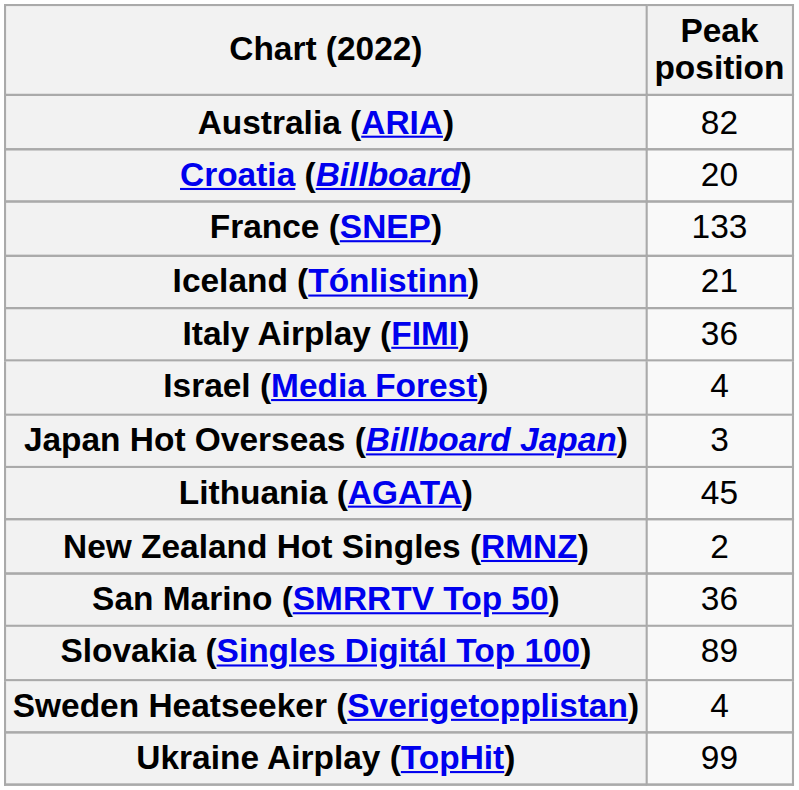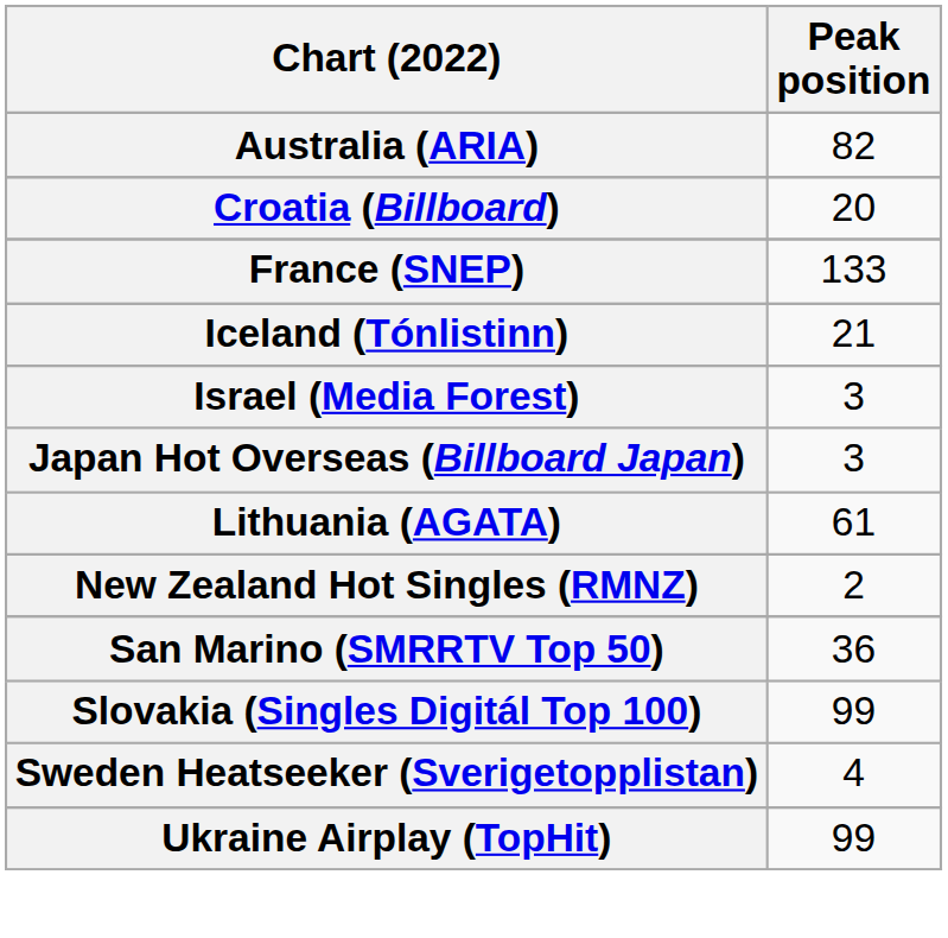 <table class="wikitable sortable plainrowheaders" style="text-align:center">
 <tr>
 <th scope="col">Chart (2022)</th>
 <th scope="col">Peak<br>position</th>
 </tr>
 <tr>
 </tr>
 <tr>
 <th scope="row">Australia (<a href='#'>ARIA</a>)</th>
 <td>82</td>
 </tr>
 <tr>
 </tr>
 <tr>
 </tr>
 <tr>
 </tr>
 <tr>
 <th scope="row"><a href='#'>Croatia</a> (<em><a href='#'>Billboard</a></em>)</th>
 <td>20</td>
 </tr>
 <tr>
 </tr>
 <tr>
 </tr>
 <tr>
 </tr>
 <tr>
 <th scope="row">France (<a href='#'>SNEP</a>)</th>
 <td>133</td>
 </tr>
 <tr>
 </tr>
 <tr>
 </tr>
 <tr>
 </tr>
 <tr>
 <th scope="row">Iceland (<a href='#'>Tónlistinn</a>)</th>
 <td>21</td>
 </tr>
 <tr>
 </tr>
 <tr>
-<th scope="row">Italy Airplay (<a href='#'>FIMI</a>)</th>
-<td>36</td>
-</tr>
-<tr>
 <th scope="row">Israel (<a href='#'>Media Forest</a>)</th>
-<td>4</td>
+<td>3</td>
 </tr>
 <tr>
 <th scope="row">Japan Hot Overseas (<em><a href='#'>Billboard Japan</a></em>)</th>
 <td>3</td>
 </tr>
 <tr>
 <th scope="row">Lithuania (<a href='#'>AGATA</a>)</th>
-<td>45</td>
+<td>61</td>
 </tr>
 <tr>
 </tr>
 <tr>
 <th scope="row">New Zealand Hot Singles (<a href='#'>RMNZ</a>)</th>
 <td>2</td>
 </tr>
 <tr>
 </tr>
 <tr>
 <th scope="row">San Marino (<a href='#'>SMRRTV Top 50</a>)</th>
 <td>36</td>
 </tr>
 <tr>
 <th scope="row">Slovakia (<a href='#'>Singles Digitál Top 100</a>)</th>
-<td>89</td>
+<td>99</td>
 </tr>
 <tr>
 <th scope="row">Sweden Heatseeker (<a href='#'>Sverigetopplistan</a>)</th>
 <td>4</td>
 </tr>
 <tr>
 </tr>
 <tr>
 </tr>
 <tr>
 <th scope="row">Ukraine Airplay (<a href='#'>TopHit</a>)</th>
 <td>99</td>
 </tr>
 <tr>
 </tr>
 <tr>
 </tr>
 <tr>
 </tr>
 </table>
